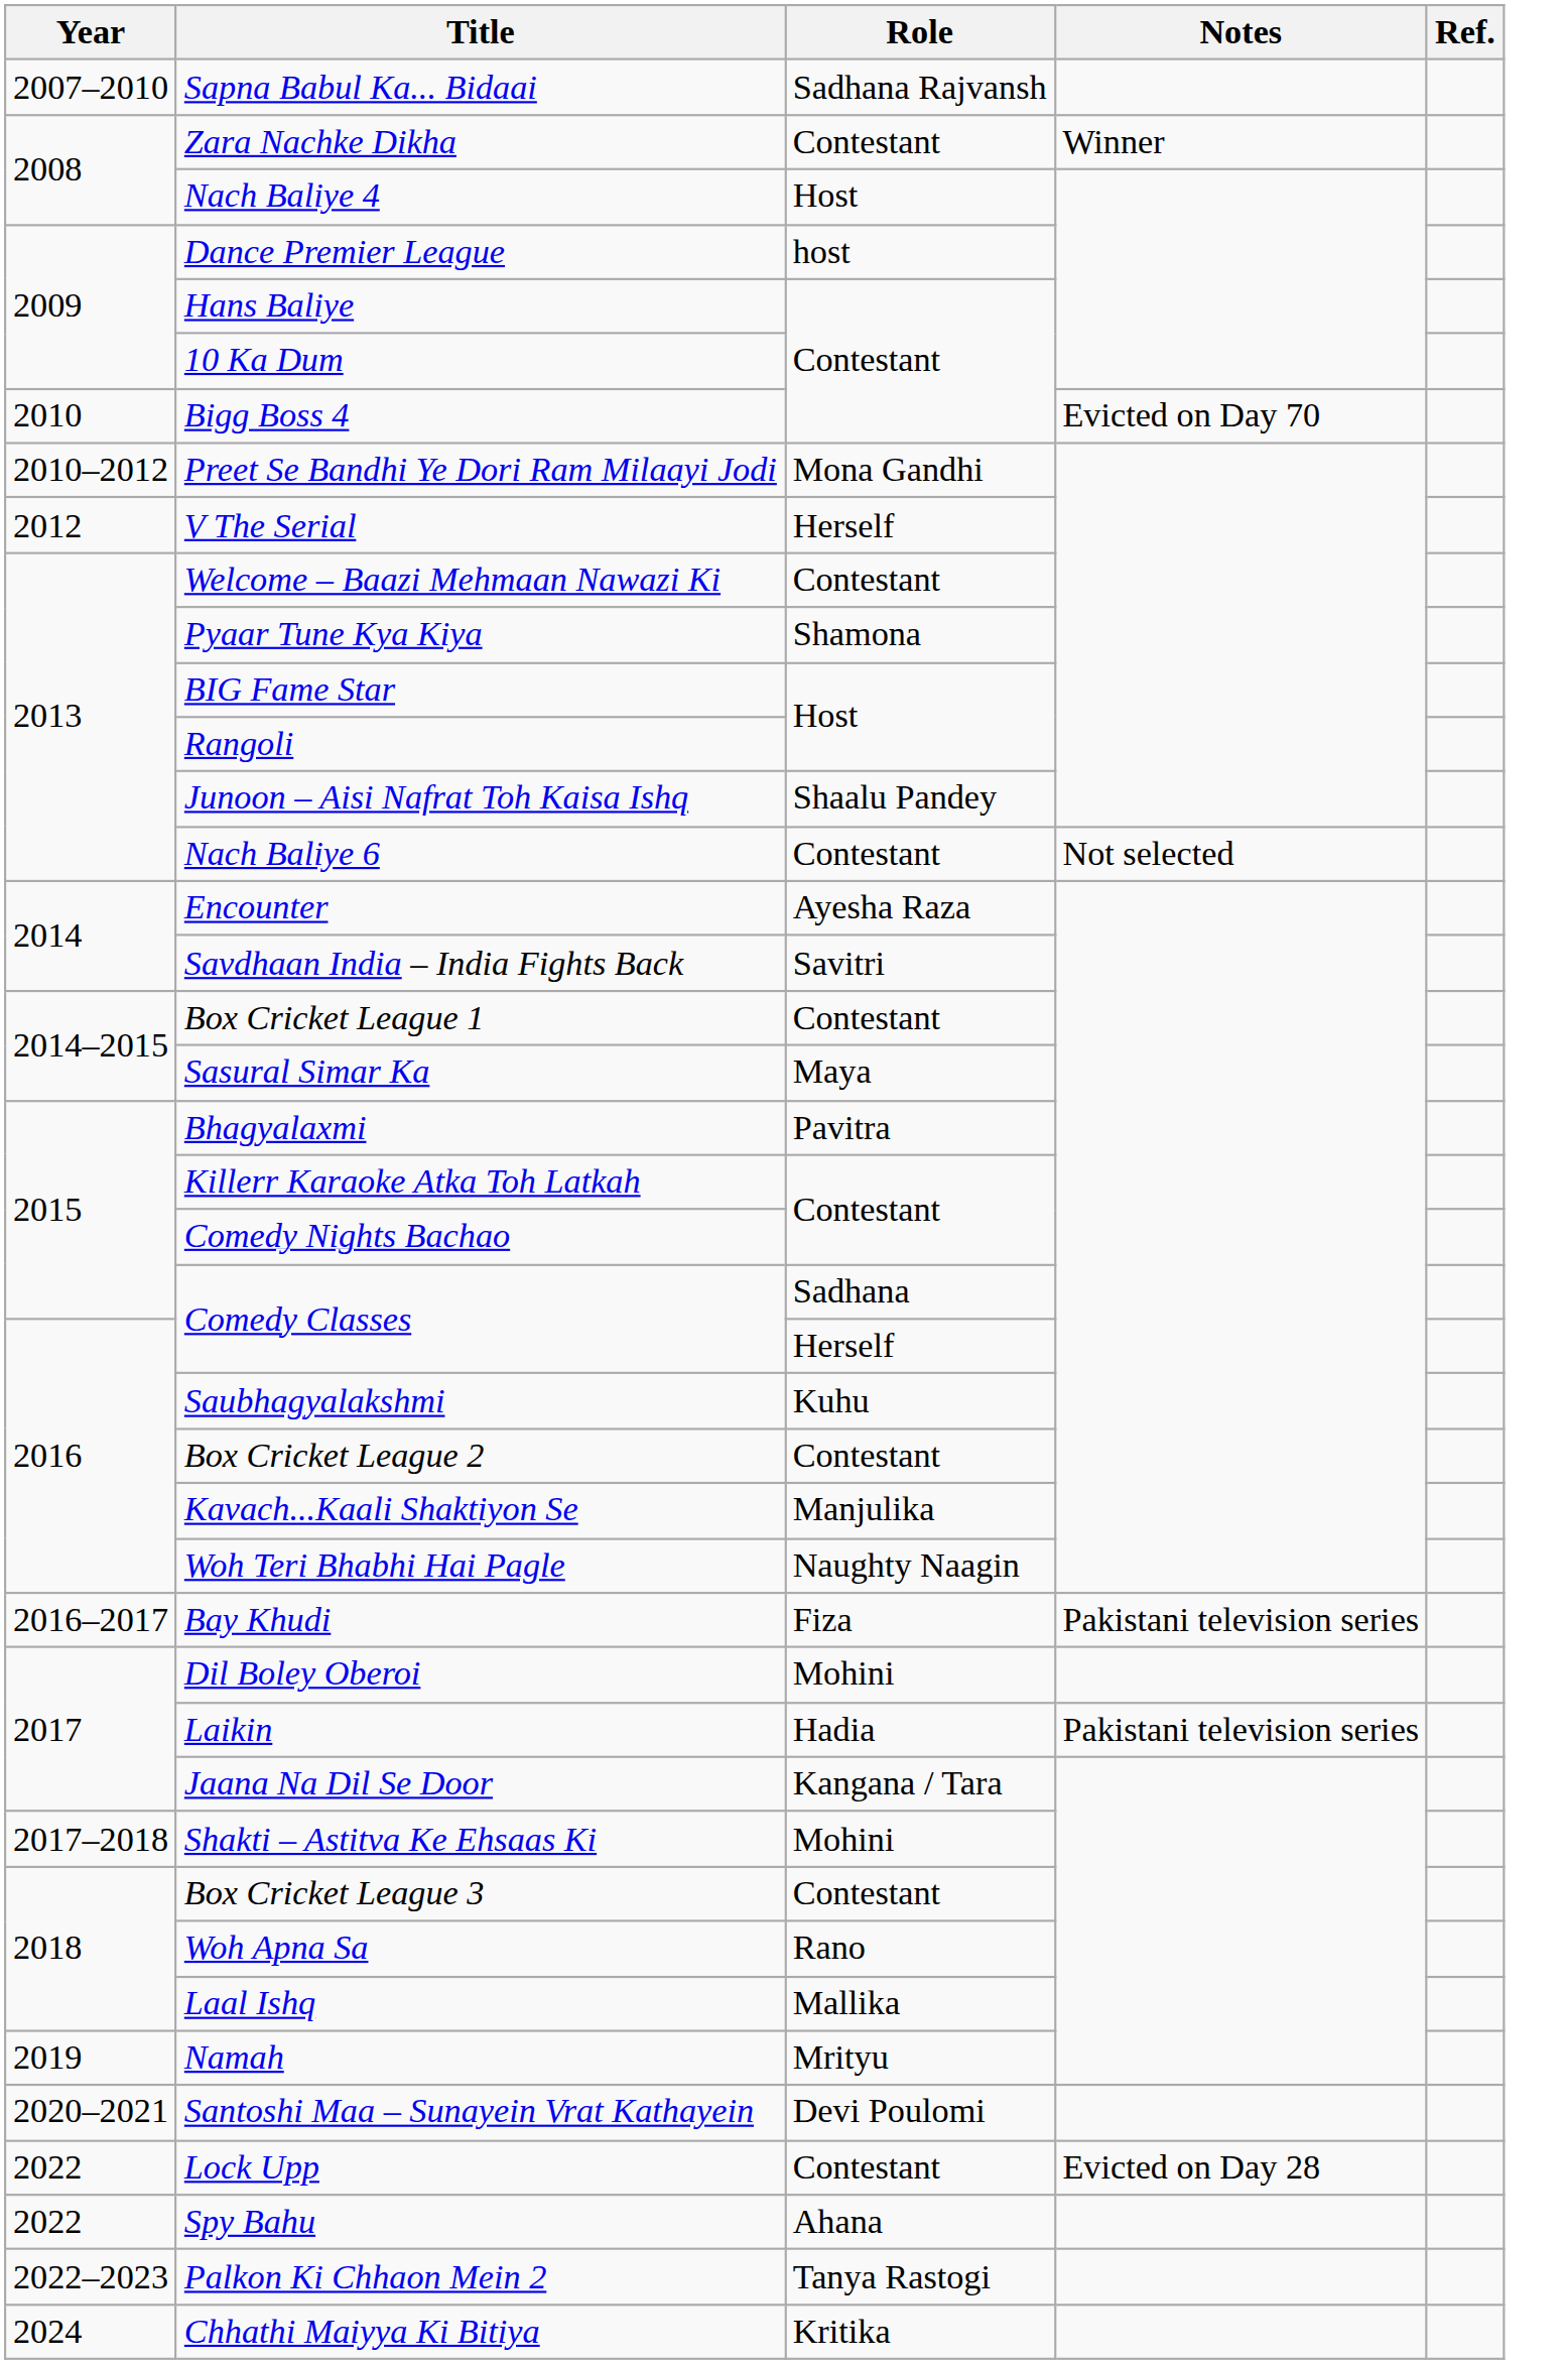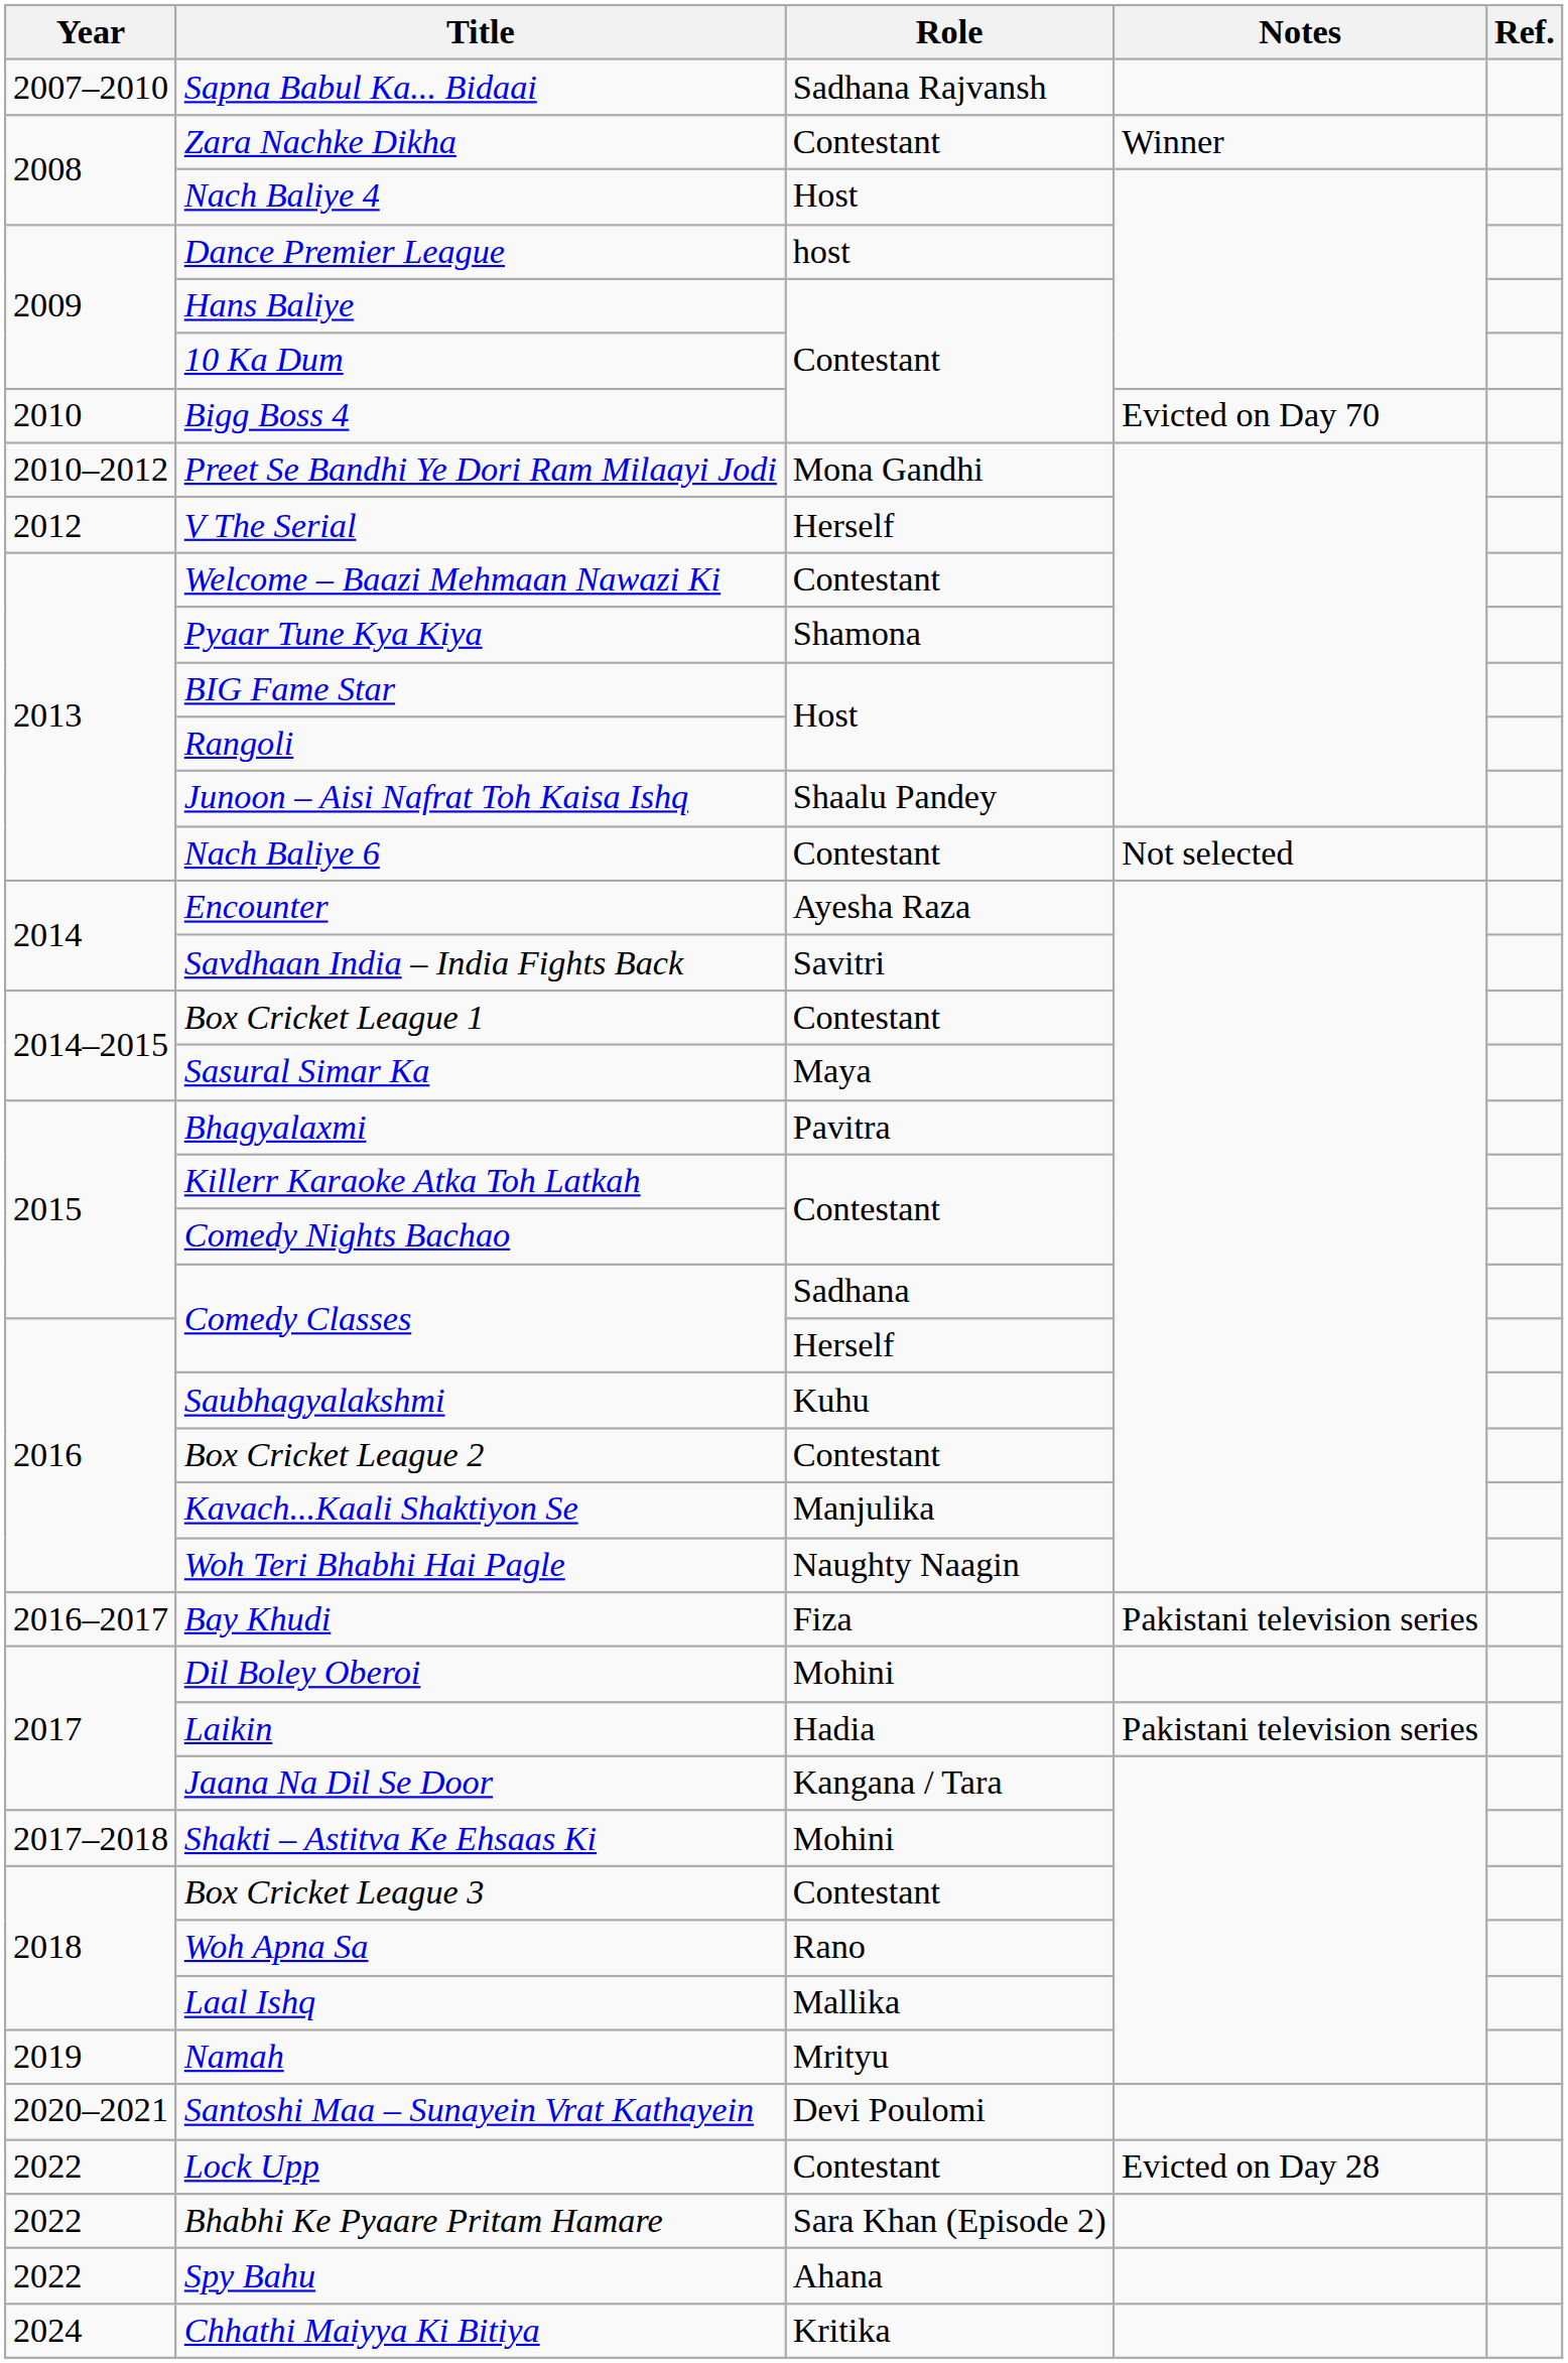 <table class="wikitable">
 <tr>
 <th>Year</th>
 <th>Title</th>
 <th>Role</th>
 <th>Notes</th>
 <th>Ref.</th>
 </tr>
 <tr>
 <td>2007–2010</td>
 <td><em><a href='#'>Sapna Babul Ka... Bidaai</a></em></td>
 <td>Sadhana Rajvansh</td>
 <td></td>
 <td></td>
 </tr>
 <tr>
 <td rowspan="2">2008</td>
 <td><em><a href='#'>Zara Nachke Dikha</a></em></td>
 <td>Contestant</td>
 <td>Winner</td>
 <td></td>
 </tr>
 <tr>
 <td><em><a href='#'>Nach Baliye 4</a></em></td>
 <td>Host</td>
 <td rowspan="4"></td>
 <td></td>
 </tr>
 <tr>
 <td rowspan="3">2009</td>
 <td><em><a href='#'>Dance Premier League</a></em></td>
 <td>host</td>
 <td></td>
 </tr>
 <tr>
 <td><em><a href='#'>Hans Baliye</a></em></td>
 <td rowspan="3">Contestant</td>
 </tr>
 <tr>
 <td><em><a href='#'>10 Ka Dum</a></em></td>
 <td></td>
 </tr>
 <tr>
 <td>2010</td>
 <td><em><a href='#'>Bigg Boss 4</a></em></td>
 <td>Evicted on Day 70</td>
 <td></td>
 </tr>
 <tr>
 <td>2010–2012</td>
 <td><em><a href='#'>Preet Se Bandhi Ye Dori Ram Milaayi Jodi</a></em></td>
 <td>Mona Gandhi</td>
 <td rowspan="7"></td>
 <td></td>
 </tr>
 <tr>
 <td>2012</td>
 <td><em><a href='#'>V The Serial</a></em></td>
 <td>Herself</td>
 <td></td>
 </tr>
 <tr>
 <td rowspan="6">2013</td>
 <td><em><a href='#'>Welcome – Baazi Mehmaan Nawazi Ki</a></em></td>
 <td>Contestant</td>
 <td></td>
 </tr>
 <tr>
 <td><em><a href='#'>Pyaar Tune Kya Kiya</a></em></td>
 <td>Shamona</td>
 <td></td>
 </tr>
 <tr>
 <td><em><a href='#'>BIG Fame Star</a></em></td>
 <td rowspan="2">Host</td>
 <td></td>
 </tr>
 <tr>
 <td><em><a href='#'>Rangoli</a></em></td>
 <td></td>
 </tr>
 <tr>
 <td><em><a href='#'>Junoon – Aisi Nafrat Toh Kaisa Ishq</a></em></td>
 <td>Shaalu Pandey</td>
 <td></td>
 </tr>
 <tr>
 <td><em><a href='#'>Nach Baliye 6</a></em></td>
 <td>Contestant</td>
 <td>Not selected</td>
 <td></td>
 </tr>
 <tr>
 <td rowspan="2">2014</td>
 <td><em><a href='#'>Encounter</a></em></td>
 <td>Ayesha Raza</td>
 <td rowspan="13"></td>
 <td></td>
 </tr>
 <tr>
 <td><em><a href='#'>Savdhaan India</a> – India Fights Back</em></td>
 <td>Savitri</td>
 <td></td>
 </tr>
 <tr>
 <td rowspan="2">2014–2015</td>
 <td><em>Box Cricket League 1</em></td>
 <td>Contestant</td>
 <td style="text-align:center;"></td>
 </tr>
 <tr>
 <td><em><a href='#'>Sasural Simar Ka</a></em></td>
 <td>Maya</td>
 <td></td>
 </tr>
 <tr>
 <td rowspan="4">2015</td>
 <td><em><a href='#'>Bhagyalaxmi</a></em></td>
 <td>Pavitra</td>
 <td></td>
 </tr>
 <tr>
 <td><em><a href='#'>Killerr Karaoke Atka Toh Latkah</a></em></td>
 <td rowspan="2">Contestant</td>
 <td></td>
 </tr>
 <tr>
 <td><em><a href='#'>Comedy Nights Bachao</a></em></td>
 <td></td>
 </tr>
 <tr>
 <td rowspan="2"><em><a href='#'>Comedy Classes</a></em></td>
 <td>Sadhana</td>
 <td></td>
 </tr>
 <tr>
 <td rowspan="5">2016</td>
 <td>Herself</td>
 <td></td>
 </tr>
 <tr>
 <td><em><a href='#'>Saubhagyalakshmi</a></em></td>
 <td>Kuhu</td>
 <td></td>
 </tr>
 <tr>
 <td><em>Box Cricket League 2</em></td>
 <td>Contestant</td>
 <td style="text-align:center;"></td>
 </tr>
 <tr>
 <td><em><a href='#'>Kavach...Kaali Shaktiyon Se</a></em></td>
 <td>Manjulika</td>
 <td></td>
 </tr>
 <tr>
 <td><em><a href='#'>Woh Teri Bhabhi Hai Pagle</a></em></td>
 <td>Naughty Naagin</td>
 <td></td>
 </tr>
 <tr>
 <td>2016–2017</td>
 <td><em><a href='#'>Bay Khudi</a></em></td>
 <td>Fiza</td>
 <td>Pakistani television series</td>
 <td></td>
 </tr>
 <tr>
 <td rowspan="3">2017</td>
 <td><em><a href='#'>Dil Boley Oberoi</a></em></td>
 <td>Mohini</td>
 <td></td>
 <td></td>
 </tr>
 <tr>
 <td><em><a href='#'>Laikin</a></em></td>
 <td>Hadia</td>
 <td>Pakistani television series</td>
 <td></td>
 </tr>
 <tr>
 <td><em><a href='#'>Jaana Na Dil Se Door</a></em></td>
 <td>Kangana / Tara</td>
 <td rowspan="6"></td>
 <td></td>
 </tr>
 <tr>
 <td>2017–2018</td>
 <td><em><a href='#'>Shakti – Astitva Ke Ehsaas Ki</a></em></td>
 <td>Mohini</td>
 <td></td>
 </tr>
 <tr>
 <td rowspan="3">2018</td>
 <td><em>Box Cricket League 3</em></td>
 <td>Contestant</td>
 <td></td>
 </tr>
 <tr>
 <td><em><a href='#'>Woh Apna Sa</a></em></td>
 <td>Rano</td>
 <td></td>
 </tr>
 <tr>
 <td><em><a href='#'>Laal Ishq</a></em></td>
 <td>Mallika</td>
 <td></td>
 </tr>
 <tr>
 <td>2019</td>
 <td><em><a href='#'>Namah</a></em></td>
 <td>Mrityu</td>
 <td></td>
 </tr>
 <tr>
 <td>2020–2021</td>
 <td><em><a href='#'>Santoshi Maa – Sunayein Vrat Kathayein</a></em></td>
 <td>Devi Poulomi</td>
 <td></td>
 <td></td>
 </tr>
 <tr>
 <td>2022</td>
 <td><em><a href='#'>Lock Upp</a></em></td>
 <td>Contestant</td>
 <td>Evicted on Day 28</td>
 <td></td>
 </tr>
 <tr>
 <td>2022</td>
-<td><em><a href='#'>Spy Bahu</a></em></td>
-<td>Ahana</td>
+<td><em>Bhabhi Ke Pyaare Pritam Hamare</em></td>
+<td>Sara Khan (Episode 2)</td>
 <td></td>
 <td></td>
 </tr>
 <tr>
-<td>2022–2023</td>
-<td><em><a href='#'>Palkon Ki Chhaon Mein 2</a></em></td>
-<td>Tanya Rastogi</td>
+<td>2022</td>
+<td><em><a href='#'>Spy Bahu</a></em></td>
+<td>Ahana</td>
 <td></td>
 <td></td>
 </tr>
 <tr>
 <td>2024</td>
 <td><em><a href='#'>Chhathi Maiyya Ki Bitiya</a></em></td>
 <td>Kritika</td>
 <td></td>
 <td></td>
 </tr>
 </table>
